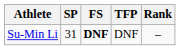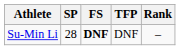 <table class="wikitable" border="1" style="font-size:90%">
 <tr>
 <th>Athlete</th>
 <th>SP</th>
 <th>FS</th>
 <th>TFP</th>
 <th>Rank</th>
 </tr>
 <tr align=center>
 <td align=left><a href='#'>Su-Min Li</a></td>
-<td>31</td>
+<td>28</td>
 <td><strong>DNF</strong></td>
 <td>DNF</td>
 <td>–</td>
 </tr>
 </table>
